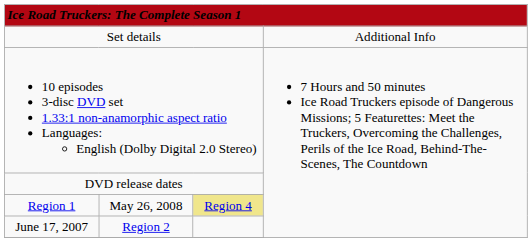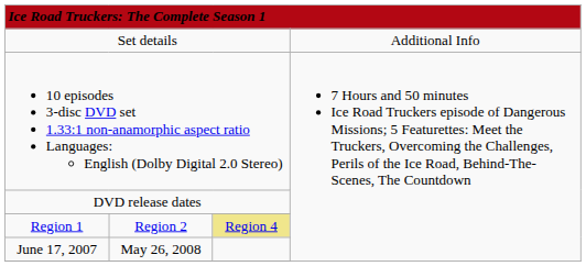 <table class="wikitable" style="font-size: 95%;">
 <tr>
 <td colspan="5" style="background-color: #B30713;"><strong><em>Ice Road Truckers<em>: The Complete Season 1<strong></td>
 </tr>
 <tr valign="top">
 <td align="center" width="400" colspan="3"></strong>Set details<strong></td>
 <td width="300" align="center"></strong>Additional Info<strong></td>
 </tr>
 <tr valign="top">
 <td colspan="3" align="left" width="400"><br><ul><li>10 episodes</li><li>3-disc <a href='#'>DVD</a> set</li><li><a href='#'>1.33:1 non-anamorphic aspect ratio</a></li><li>Languages:<ul><li>English (Dolby Digital 2.0 Stereo)</li></ul></li></ul></td>
 <td rowspan="7" align="left" width="300"><br><ul><li>7 Hours and 50 minutes</li><li>Ice Road Truckers episode of Dangerous Missions; 5 Featurettes: Meet the Truckers, Overcoming the Challenges, Perils of the Ice Road, Behind-The-Scenes, The Countdown</li></ul></td>
 </tr>
 <tr>
 <td colspan="3" align="center"></strong>DVD release dates<strong></td>
 </tr>
 <tr>
 <td align="center"><a href='#'>Region 1</a></td>
-<td align="center">May 26, 2008</td>
+<td align="center"><a href='#'>Region 2</a></td>
 <td align="center" style="background: khaki;"><a href='#'>Region 4</a></td>
 </tr>
 <tr>
 <td align="center">June 17, 2007</td>
-<td align="center"><a href='#'>Region 2</a></td>
+<td align="center">May 26, 2008</td>
 <td></td>
 </tr>
 <tr>
 </tr>
 </table>
